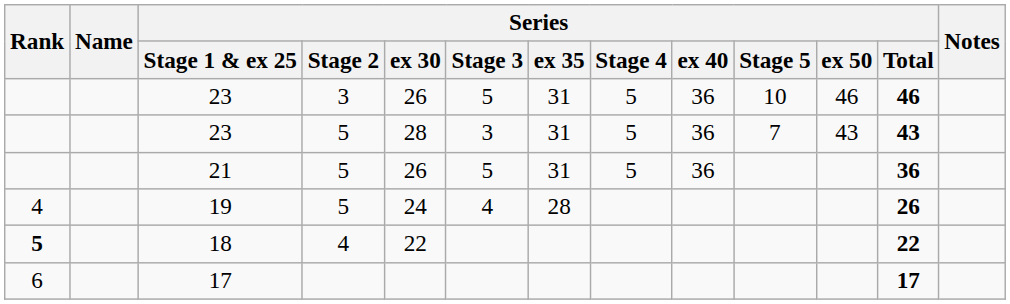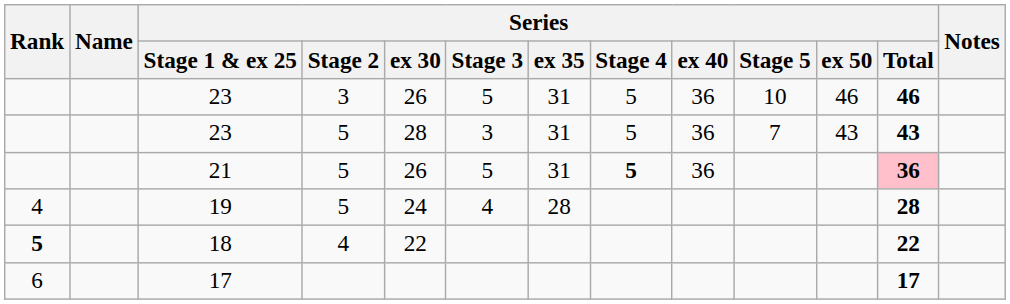 <table class="wikitable sortable" style="text-align:center">
 <tr>
 <th rowspan=2>Rank</th>
 <th rowspan=2>Name</th>
 <th colspan=10>Series</th>
 <th rowspan=2>Notes</th>
 </tr>
 <tr>
 <th>Stage 1 & ex 25</th>
 <th>Stage 2</th>
 <th>ex 30</th>
 <th>Stage 3</th>
 <th>ex 35</th>
 <th>Stage 4</th>
 <th>ex 40</th>
 <th>Stage 5</th>
 <th>ex 50</th>
 <th>Total</th>
 </tr>
 <tr>
 <td></td>
 <td align=left></td>
 <td>23</td>
 <td>3</td>
 <td>26</td>
 <td>5</td>
 <td>31</td>
 <td>5</td>
 <td>36</td>
 <td>10</td>
 <td>46</td>
 <td><strong>46</strong></td>
 <td></td>
 </tr>
 <tr>
 <td></td>
 <td align=left></td>
 <td>23</td>
 <td>5</td>
 <td>28</td>
 <td>3</td>
 <td>31</td>
 <td>5</td>
 <td>36</td>
 <td>7</td>
 <td>43</td>
 <td><strong>43</strong></td>
 <td></td>
 </tr>
 <tr>
 <td></td>
 <td align=left></td>
 <td>21</td>
 <td>5</td>
 <td>26</td>
 <td>5</td>
 <td>31</td>
-<td>5</td>
+<td><strong>5</strong></td>
 <td>36</td>
 <td></td>
 <td></td>
-<td><strong>36</strong></td>
+<td style="background: pink;"><strong>36</strong></td>
 <td></td>
 </tr>
 <tr>
 <td>4</td>
 <td align=left></td>
 <td>19</td>
 <td>5</td>
 <td>24</td>
 <td>4</td>
 <td>28</td>
 <td></td>
 <td></td>
 <td></td>
 <td></td>
-<td><strong>26</strong></td>
+<td><strong>28</strong></td>
 <td></td>
 </tr>
 <tr>
 <td><strong>5</strong></td>
 <td align=left></td>
 <td>18</td>
 <td>4</td>
 <td>22</td>
 <td></td>
 <td></td>
 <td></td>
 <td></td>
 <td></td>
 <td></td>
 <td><strong>22</strong></td>
 <td></td>
 </tr>
 <tr>
 <td>6</td>
 <td align=left></td>
 <td>17</td>
 <td></td>
 <td></td>
 <td></td>
 <td></td>
 <td></td>
 <td></td>
 <td></td>
 <td></td>
 <td><strong>17</strong></td>
 <td></td>
 </tr>
 </table>
